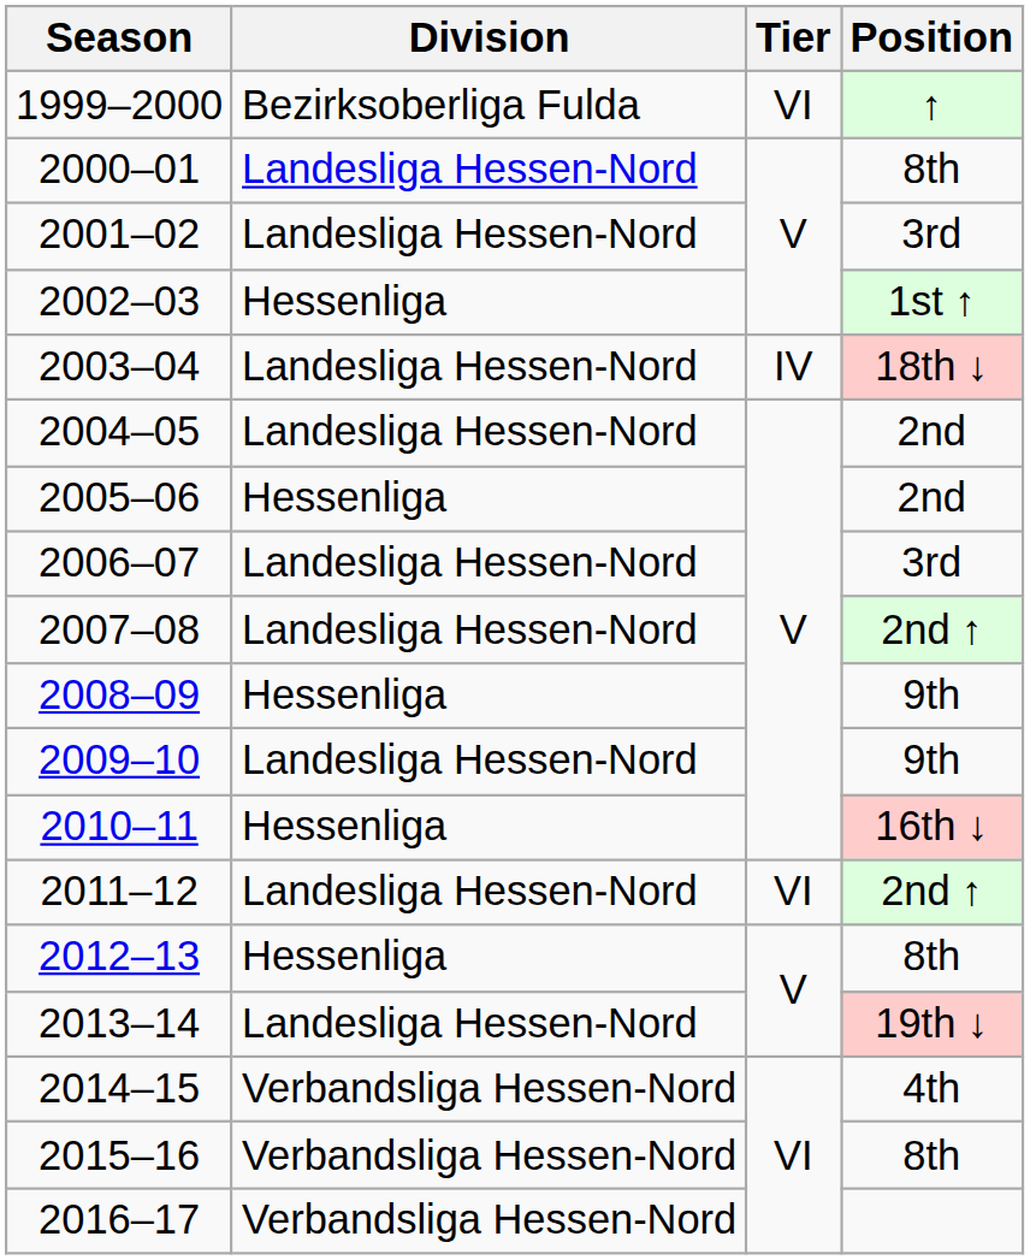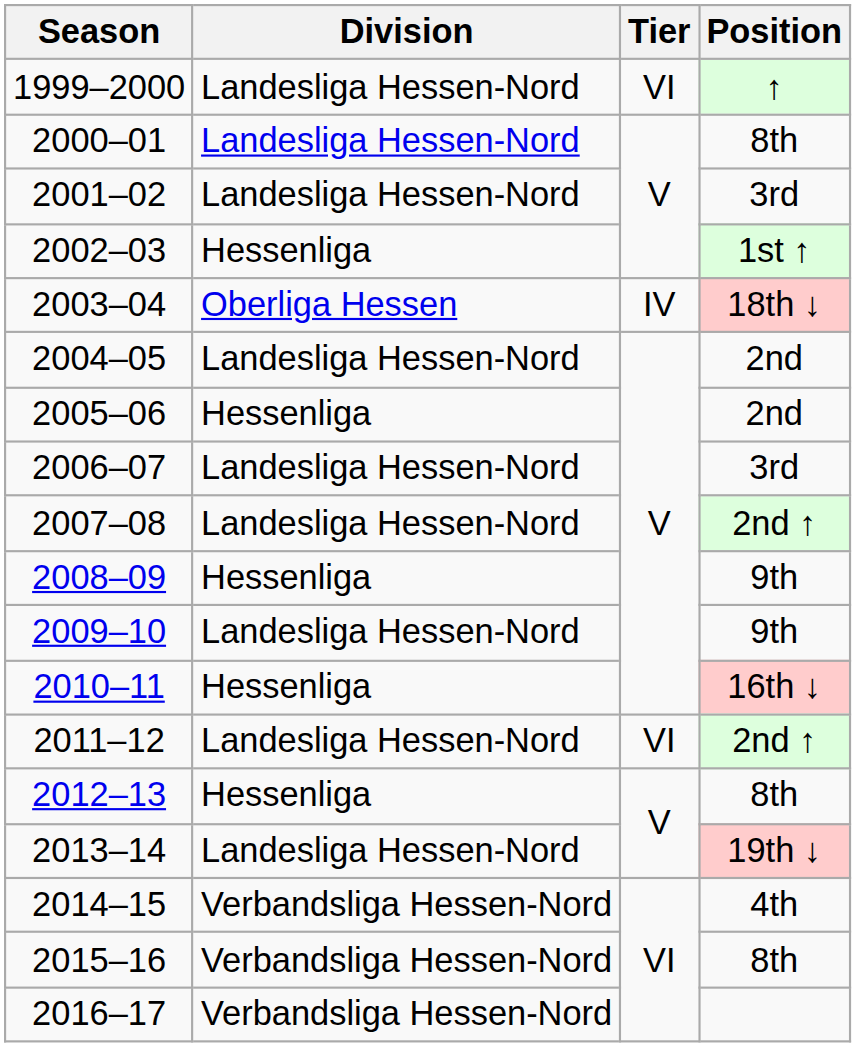 <table class="wikitable">
 <tr>
 <th>Season</th>
 <th>Division</th>
 <th>Tier</th>
 <th>Position</th>
 </tr>
 <tr align="center">
 <td>1999–2000</td>
-<td align="left">Bezirksoberliga Fulda</td>
+<td align="left">Landesliga Hessen-Nord</td>
 <td>VI</td>
 <td style="background:#ddffdd">↑</td>
 </tr>
 <tr align="center">
 <td>2000–01</td>
 <td align="left"><a href='#'>Landesliga Hessen-Nord</a></td>
 <td rowspan=3>V</td>
 <td>8th</td>
 </tr>
 <tr align="center">
 <td>2001–02</td>
 <td align="left">Landesliga Hessen-Nord</td>
 <td>3rd</td>
 </tr>
 <tr align="center">
 <td>2002–03</td>
 <td align="left">Hessenliga</td>
 <td style="background:#ddffdd">1st ↑</td>
 </tr>
 <tr align="center">
 <td>2003–04</td>
-<td align="left">Landesliga Hessen-Nord</td>
+<td align="left"><a href='#'>Oberliga Hessen</a></td>
 <td>IV</td>
 <td style="background:#ffcccc">18th ↓</td>
 </tr>
 <tr align="center">
 <td>2004–05</td>
 <td align="left">Landesliga Hessen-Nord</td>
 <td rowspan=7>V</td>
 <td>2nd</td>
 </tr>
 <tr align="center">
 <td>2005–06</td>
 <td align="left">Hessenliga</td>
 <td>2nd</td>
 </tr>
 <tr align="center">
 <td>2006–07</td>
 <td align="left">Landesliga Hessen-Nord</td>
 <td>3rd</td>
 </tr>
 <tr align="center">
 <td>2007–08</td>
 <td align="left">Landesliga Hessen-Nord</td>
 <td style="background:#ddffdd">2nd ↑</td>
 </tr>
 <tr align="center">
 <td><a href='#'>2008–09</a></td>
 <td align="left">Hessenliga</td>
 <td>9th</td>
 </tr>
 <tr align="center">
 <td><a href='#'>2009–10</a></td>
 <td align="left">Landesliga Hessen-Nord</td>
 <td>9th</td>
 </tr>
 <tr align="center">
 <td><a href='#'>2010–11</a></td>
 <td align="left">Hessenliga</td>
 <td style="background:#ffcccc">16th ↓</td>
 </tr>
 <tr align="center">
 <td>2011–12</td>
 <td align="left">Landesliga Hessen-Nord</td>
 <td>VI</td>
 <td style="background:#ddffdd">2nd ↑</td>
 </tr>
 <tr align="center">
 <td><a href='#'>2012–13</a></td>
 <td align="left">Hessenliga</td>
 <td rowspan=2>V</td>
 <td>8th</td>
 </tr>
 <tr align="center">
 <td>2013–14</td>
 <td align="left">Landesliga Hessen-Nord</td>
 <td style="background:#ffcccc">19th ↓</td>
 </tr>
 <tr align="center">
 <td>2014–15</td>
 <td align="left">Verbandsliga Hessen-Nord</td>
 <td rowspan=3>VI</td>
 <td>4th</td>
 </tr>
 <tr align="center">
 <td>2015–16</td>
 <td align="left">Verbandsliga Hessen-Nord</td>
 <td>8th</td>
 </tr>
 <tr align="center">
 <td>2016–17</td>
 <td align="left">Verbandsliga Hessen-Nord</td>
 <td></td>
 </tr>
 </table>
